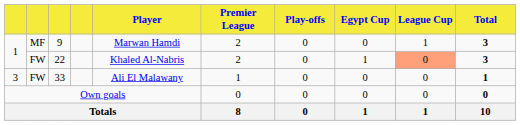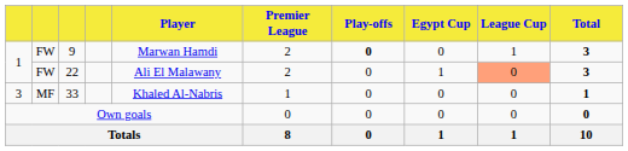 <table class="wikitable sortable" style="font-size: 95%; text-align: center;">
 <tr>
 <th style="width:25px; background:#f5eb3b; color:blue;"></th>
 <th style="width:25px; background:#f5eb3b; color:blue;"></th>
 <th style="width:25px; background:#f5eb3b; color:blue;"></th>
 <th style="width:25px; background:#f5eb3b; color:blue;"></th>
 <th style="width:150px; background:#f5eb3b; color:blue;">Player</th>
 <th style="width:100px; background:#f5eb3b; color:blue;">Premier League</th>
 <th style="width:80px; background:#f5eb3b; color:blue;">Play-offs</th>
 <th style="width:80px; background:#f5eb3b; color:blue;">Egypt Cup</th>
 <th style="width:80px; background:#f5eb3b; color:blue;">League Cup</th>
 <th style="width:80px; background:#f5eb3b; color:blue;"><strong>Total</strong></th>
 </tr>
 <tr>
 <td rowspan="2">1</td>
-<td>MF</td>
+<td>FW</td>
 <td>9</td>
 <td></td>
 <td><a href='#'>Marwan Hamdi</a></td>
 <td>2</td>
-<td>0</td>
+<td><strong>0</strong></td>
 <td>0</td>
 <td>1</td>
 <td><strong>3</strong></td>
 </tr>
 <tr>
 <td>FW</td>
 <td>22</td>
 <td></td>
-<td><a href='#'>Khaled Al-Nabris</a></td>
+<td><a href='#'>Ali El Malawany</a></td>
 <td>2</td>
 <td>0</td>
 <td>1</td>
 <td style="background: lightsalmon;">0</td>
 <td><strong>3</strong></td>
 </tr>
 <tr>
 <td>3</td>
-<td>FW</td>
+<td>MF</td>
 <td>33</td>
 <td></td>
-<td><a href='#'>Ali El Malawany</a></td>
+<td><a href='#'>Khaled Al-Nabris</a></td>
 <td>1</td>
 <td>0</td>
 <td>0</td>
 <td>0</td>
 <td><strong>1</strong></td>
 </tr>
 <tr class="sortbottom">
 <td colspan="5"><a href='#'>Own goals</a></td>
 <td>0</td>
 <td>0</td>
 <td>0</td>
 <td>0</td>
 <td><strong>0</strong></td>
 </tr>
 <tr class="sortbottom">
 <th colspan=5><strong>Totals</strong></th>
 <th>8</th>
 <th>0</th>
 <th>1</th>
 <th>1</th>
 <th>10</th>
 </tr>
 </table>
